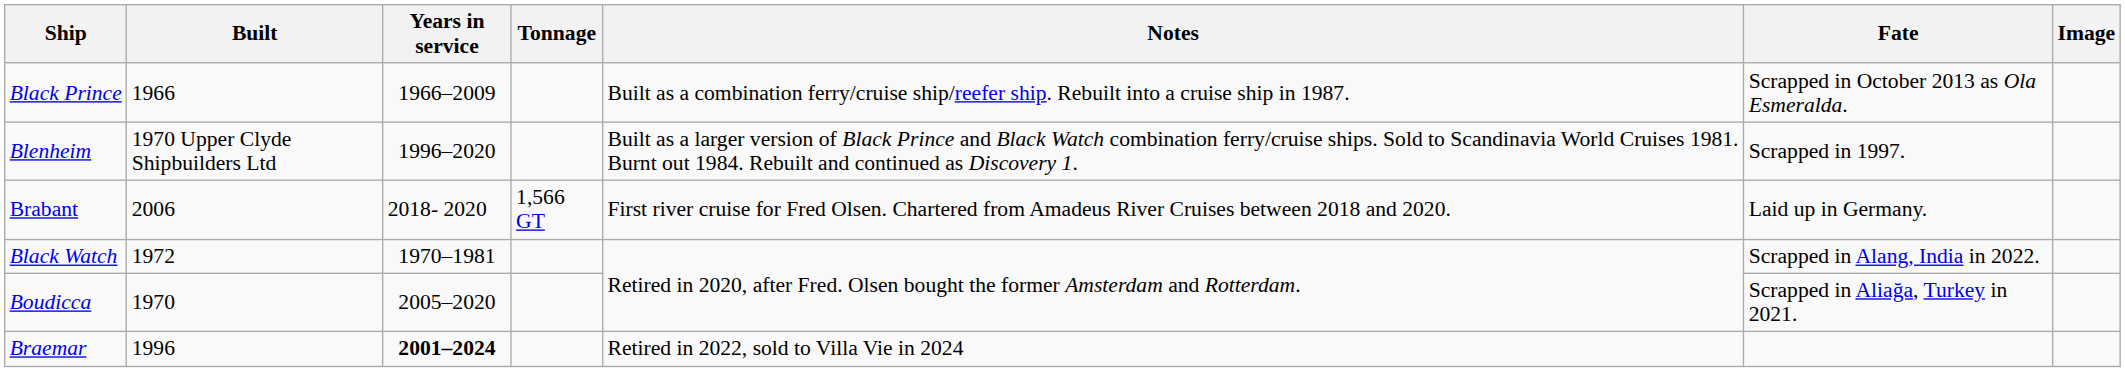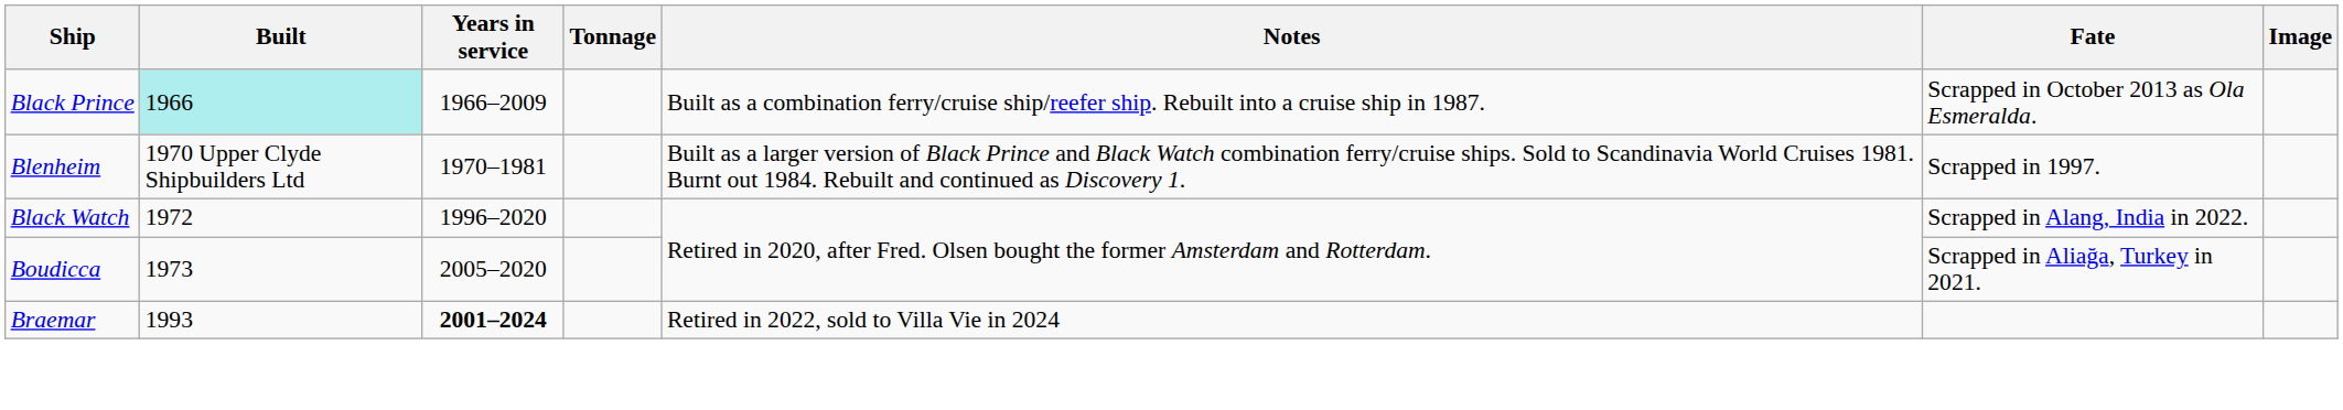 <table class="wikitable sortable">
 <tr>
 <th>Ship</th>
 <th>Built</th>
 <th>Years in service</th>
 <th>Tonnage</th>
 <th>Notes</th>
 <th>Fate</th>
 <th>Image</th>
 </tr>
 <tr>
 <td><em><a href='#'>Black Prince</a></em></td>
-<td>1966</td>
+<td style="background: paleturquoise;">1966</td>
 <td align="Center">1966–2009</td>
 <td align="Right"><br></td>
 <td>Built as a combination ferry/cruise ship/<a href='#'>reefer ship</a>. Rebuilt into a cruise ship in 1987.</td>
 <td>Scrapped in October 2013 as <em>Ola Esmeralda</em>.</td>
 <td></td>
 </tr>
 <tr>
 <td><em><a href='#'>Blenheim</a></em></td>
 <td>1970 Upper Clyde Shipbuilders Ltd</td>
-<td align="Center">1996–2020</td>
+<td align="Center">1970–1981</td>
 <td align="Right"><br></td>
 <td>Built as a larger version of <em>Black Prince</em> and <em>Black Watch</em> combination ferry/cruise ships. Sold to Scandinavia World Cruises 1981. Burnt out 1984. Rebuilt and continued as <em>Discovery 1</em>.</td>
 <td>Scrapped in 1997.</td>
 <td></td>
 </tr>
 <tr>
-<td><a href='#'>Brabant</a></td>
-<td>2006</td>
-<td>2018-    2020</td>
-<td>1,566 <a href='#'>GT</a></td>
-<td>First river cruise for Fred Olsen. Chartered from Amadeus River Cruises between 2018 and 2020.</td>
-<td>Laid up in Germany.</td>
-<td></td>
-</tr>
-<tr>
 <td><em><a href='#'>Black Watch</a></em></td>
 <td>1972</td>
-<td align="Center">1970–1981</td>
+<td align="Center">1996–2020</td>
 <td align="Right"></td>
 <td rowspan="2">Retired in 2020, after Fred. Olsen bought the former <em>Amsterdam</em> and <em>Rotterdam</em>.</td>
 <td>Scrapped in <a href='#'>Alang, India</a> in 2022.</td>
 <td></td>
 </tr>
 <tr>
 <td><em><a href='#'>Boudicca</a></em></td>
-<td>1970</td>
+<td>1973</td>
 <td align="Center">2005–2020</td>
 <td align="Right"></td>
 <td>Scrapped in <a href='#'>Aliağa</a>, <a href='#'>Turkey</a> in 2021.</td>
 <td></td>
 </tr>
 <tr>
 <td><em><a href='#'>Braemar</a></em></td>
-<td>1996</td>
+<td>1993</td>
 <td align="Center"><strong>2001–2024</strong></td>
 <td align="Right"></td>
 <td>Retired in 2022, sold to Villa Vie in 2024</td>
 <td></td>
 <td></td>
 </tr>
 </table>
